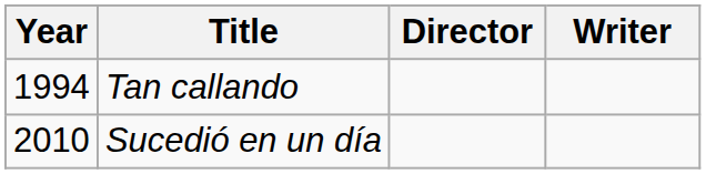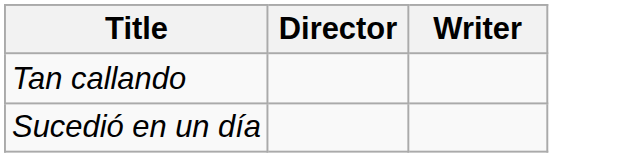 <table class="wikitable">
 <tr>
-<th>Year</th>
 <th>Title</th>
 <th width=65>Director</th>
 <th width=65>Writer</th>
 </tr>
 <tr>
-<td>1994</td>
 <td><em>Tan callando</em></td>
 <td></td>
 <td></td>
 </tr>
 <tr>
-<td>2010</td>
 <td><em>Sucedió en un día</em></td>
 <td></td>
 <td></td>
 </tr>
 </table>
